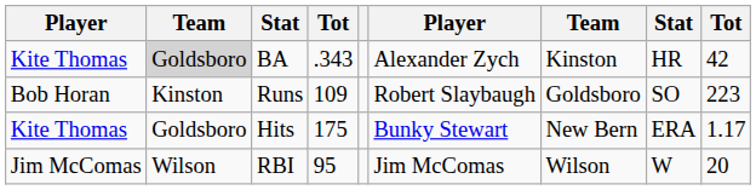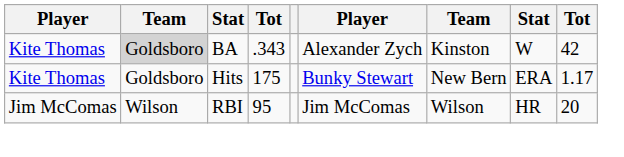 <table class="wikitable">
 <tr>
 <th>Player</th>
 <th>Team</th>
 <th>Stat</th>
 <th>Tot</th>
 <th></th>
 <th>Player</th>
 <th>Team</th>
 <th>Stat</th>
 <th>Tot</th>
 </tr>
 <tr>
 <td><a href='#'>Kite Thomas</a></td>
 <td style="background: lightgrey;">Goldsboro</td>
 <td>BA</td>
 <td>.343</td>
 <td></td>
 <td>Alexander Zych</td>
 <td>Kinston</td>
-<td>HR</td>
+<td>W</td>
 <td>42</td>
-</tr>
-<tr>
-<td>Bob Horan</td>
-<td>Kinston</td>
-<td>Runs</td>
-<td>109</td>
-<td></td>
-<td>Robert Slaybaugh</td>
-<td>Goldsboro</td>
-<td>SO</td>
-<td>223</td>
 </tr>
 <tr>
 <td><a href='#'>Kite Thomas</a></td>
 <td>Goldsboro</td>
 <td>Hits</td>
 <td>175</td>
 <td></td>
 <td><a href='#'>Bunky Stewart</a></td>
 <td>New Bern</td>
 <td>ERA</td>
 <td>1.17</td>
 </tr>
 <tr>
 <td>Jim McComas</td>
 <td>Wilson</td>
 <td>RBI</td>
 <td>95</td>
 <td></td>
 <td>Jim McComas</td>
 <td>Wilson</td>
-<td>W</td>
+<td>HR</td>
 <td>20</td>
 </tr>
 </table>
